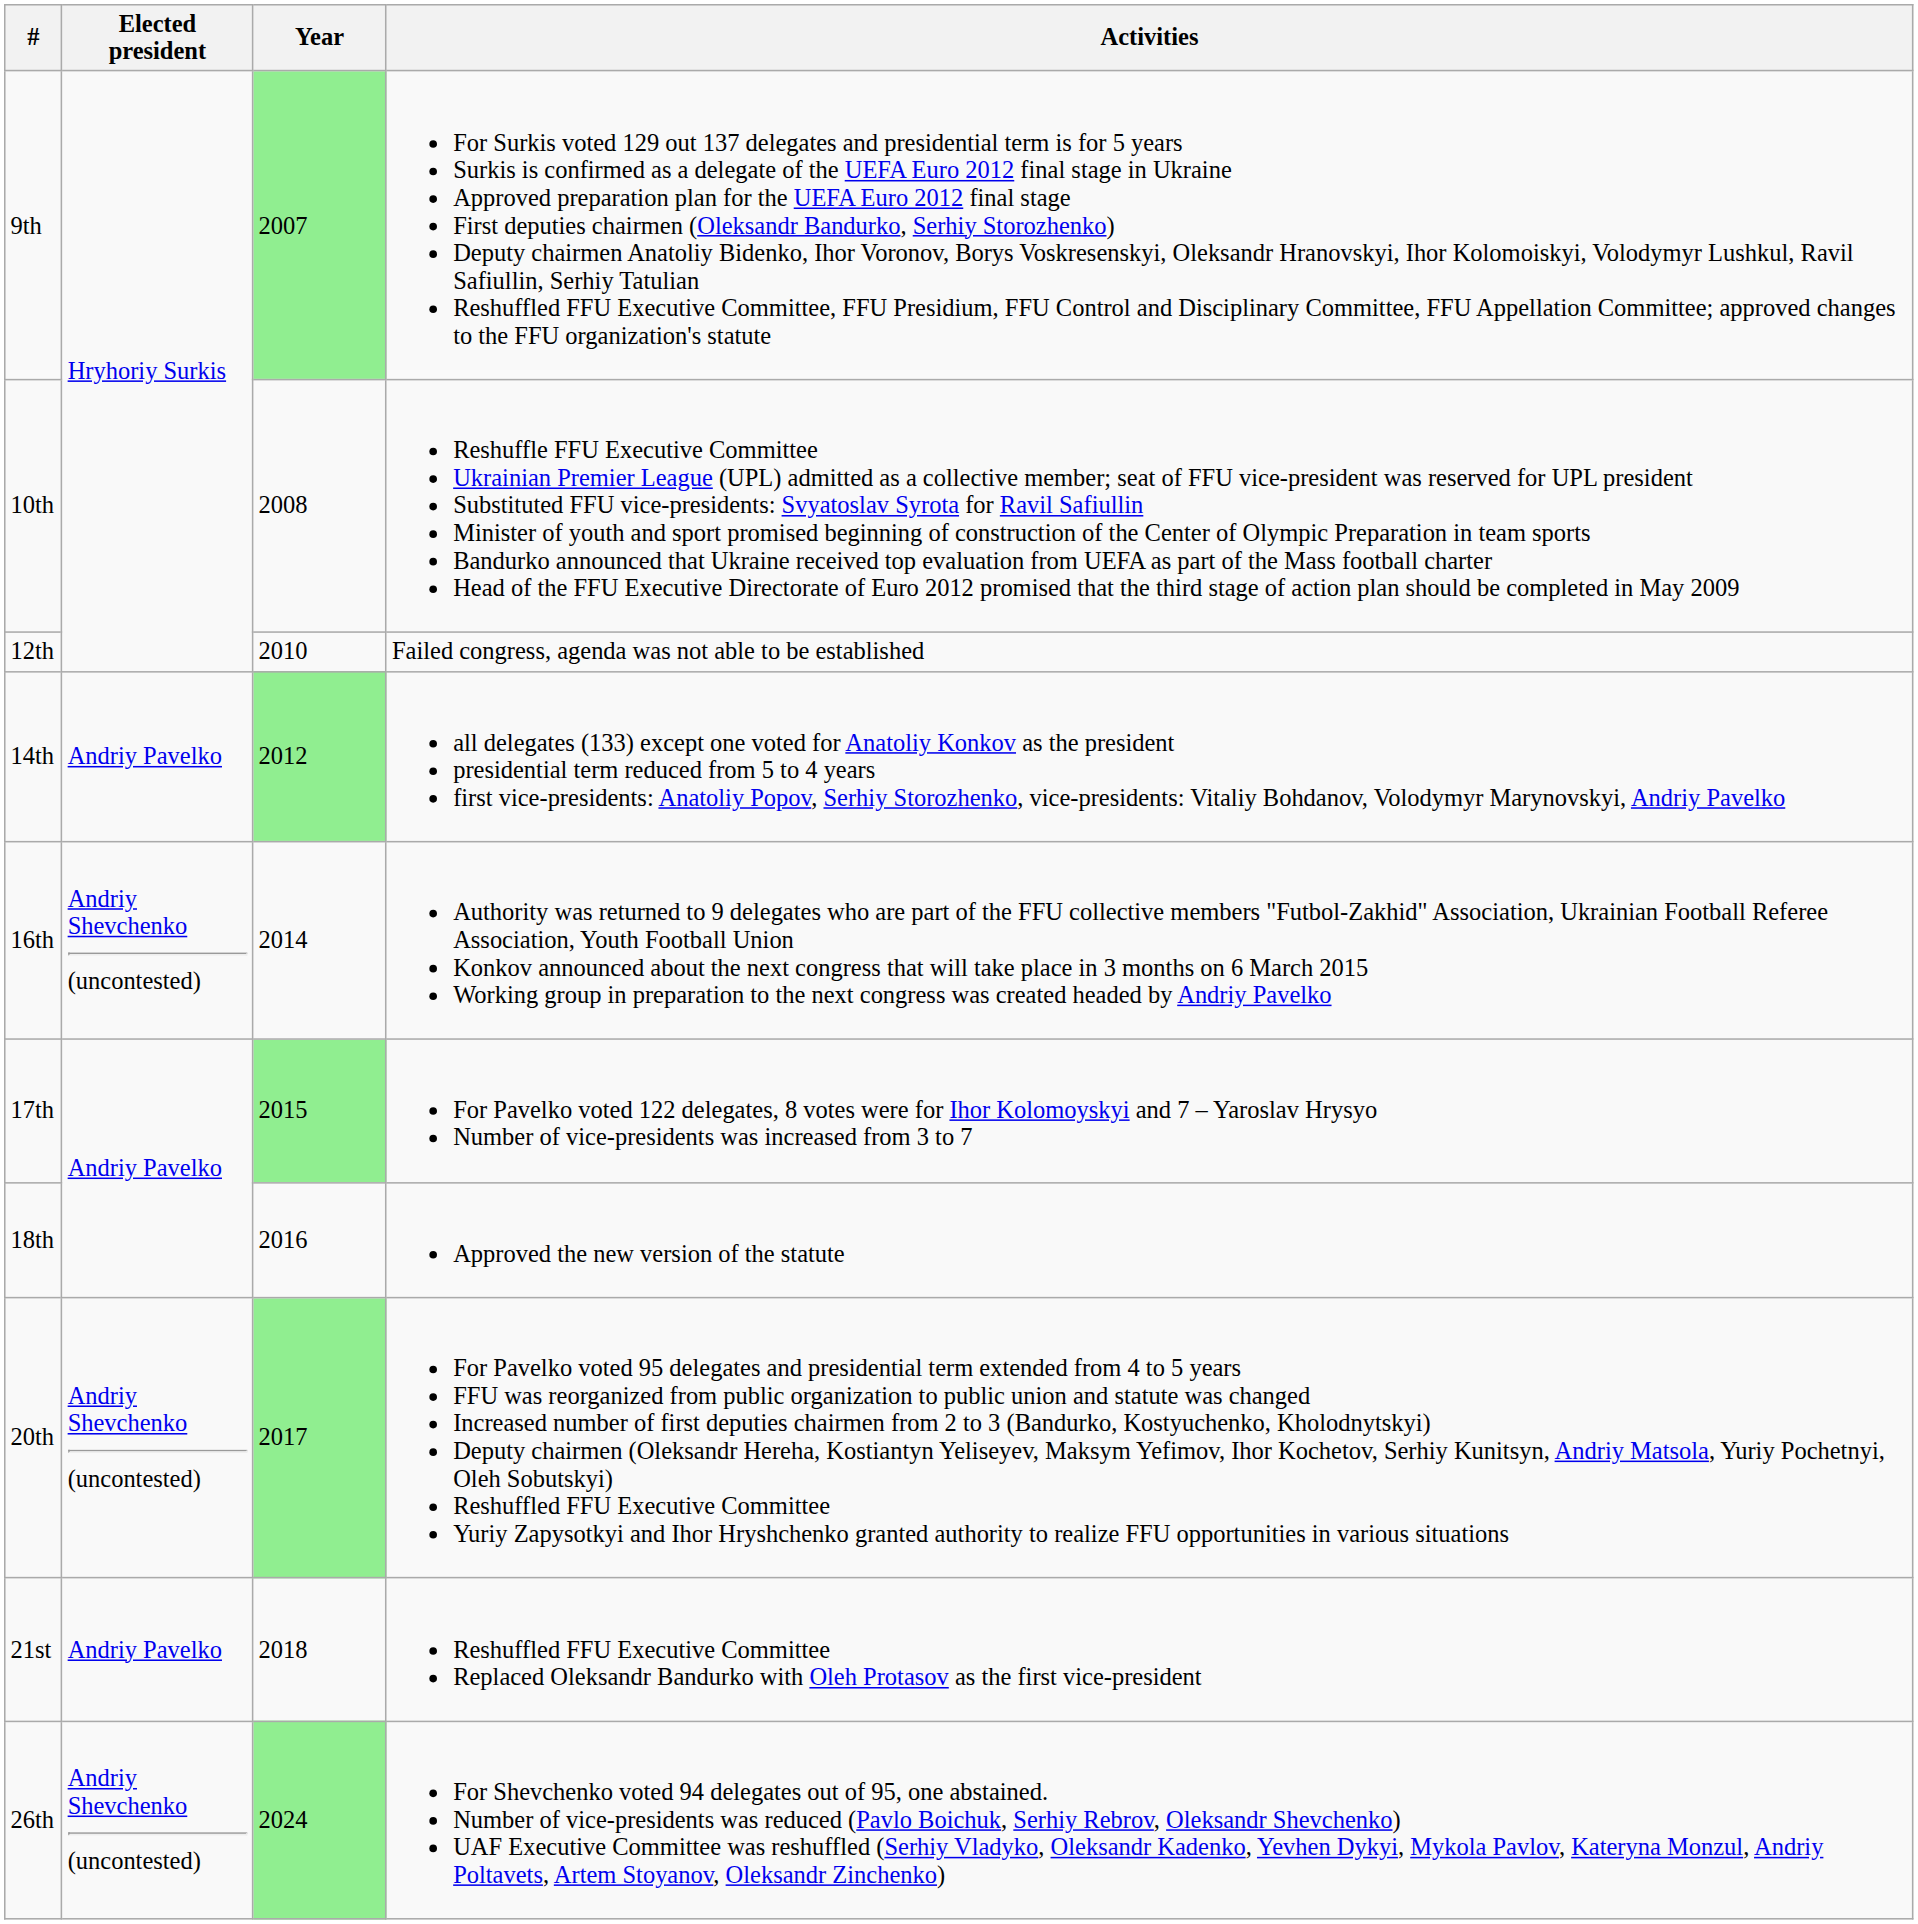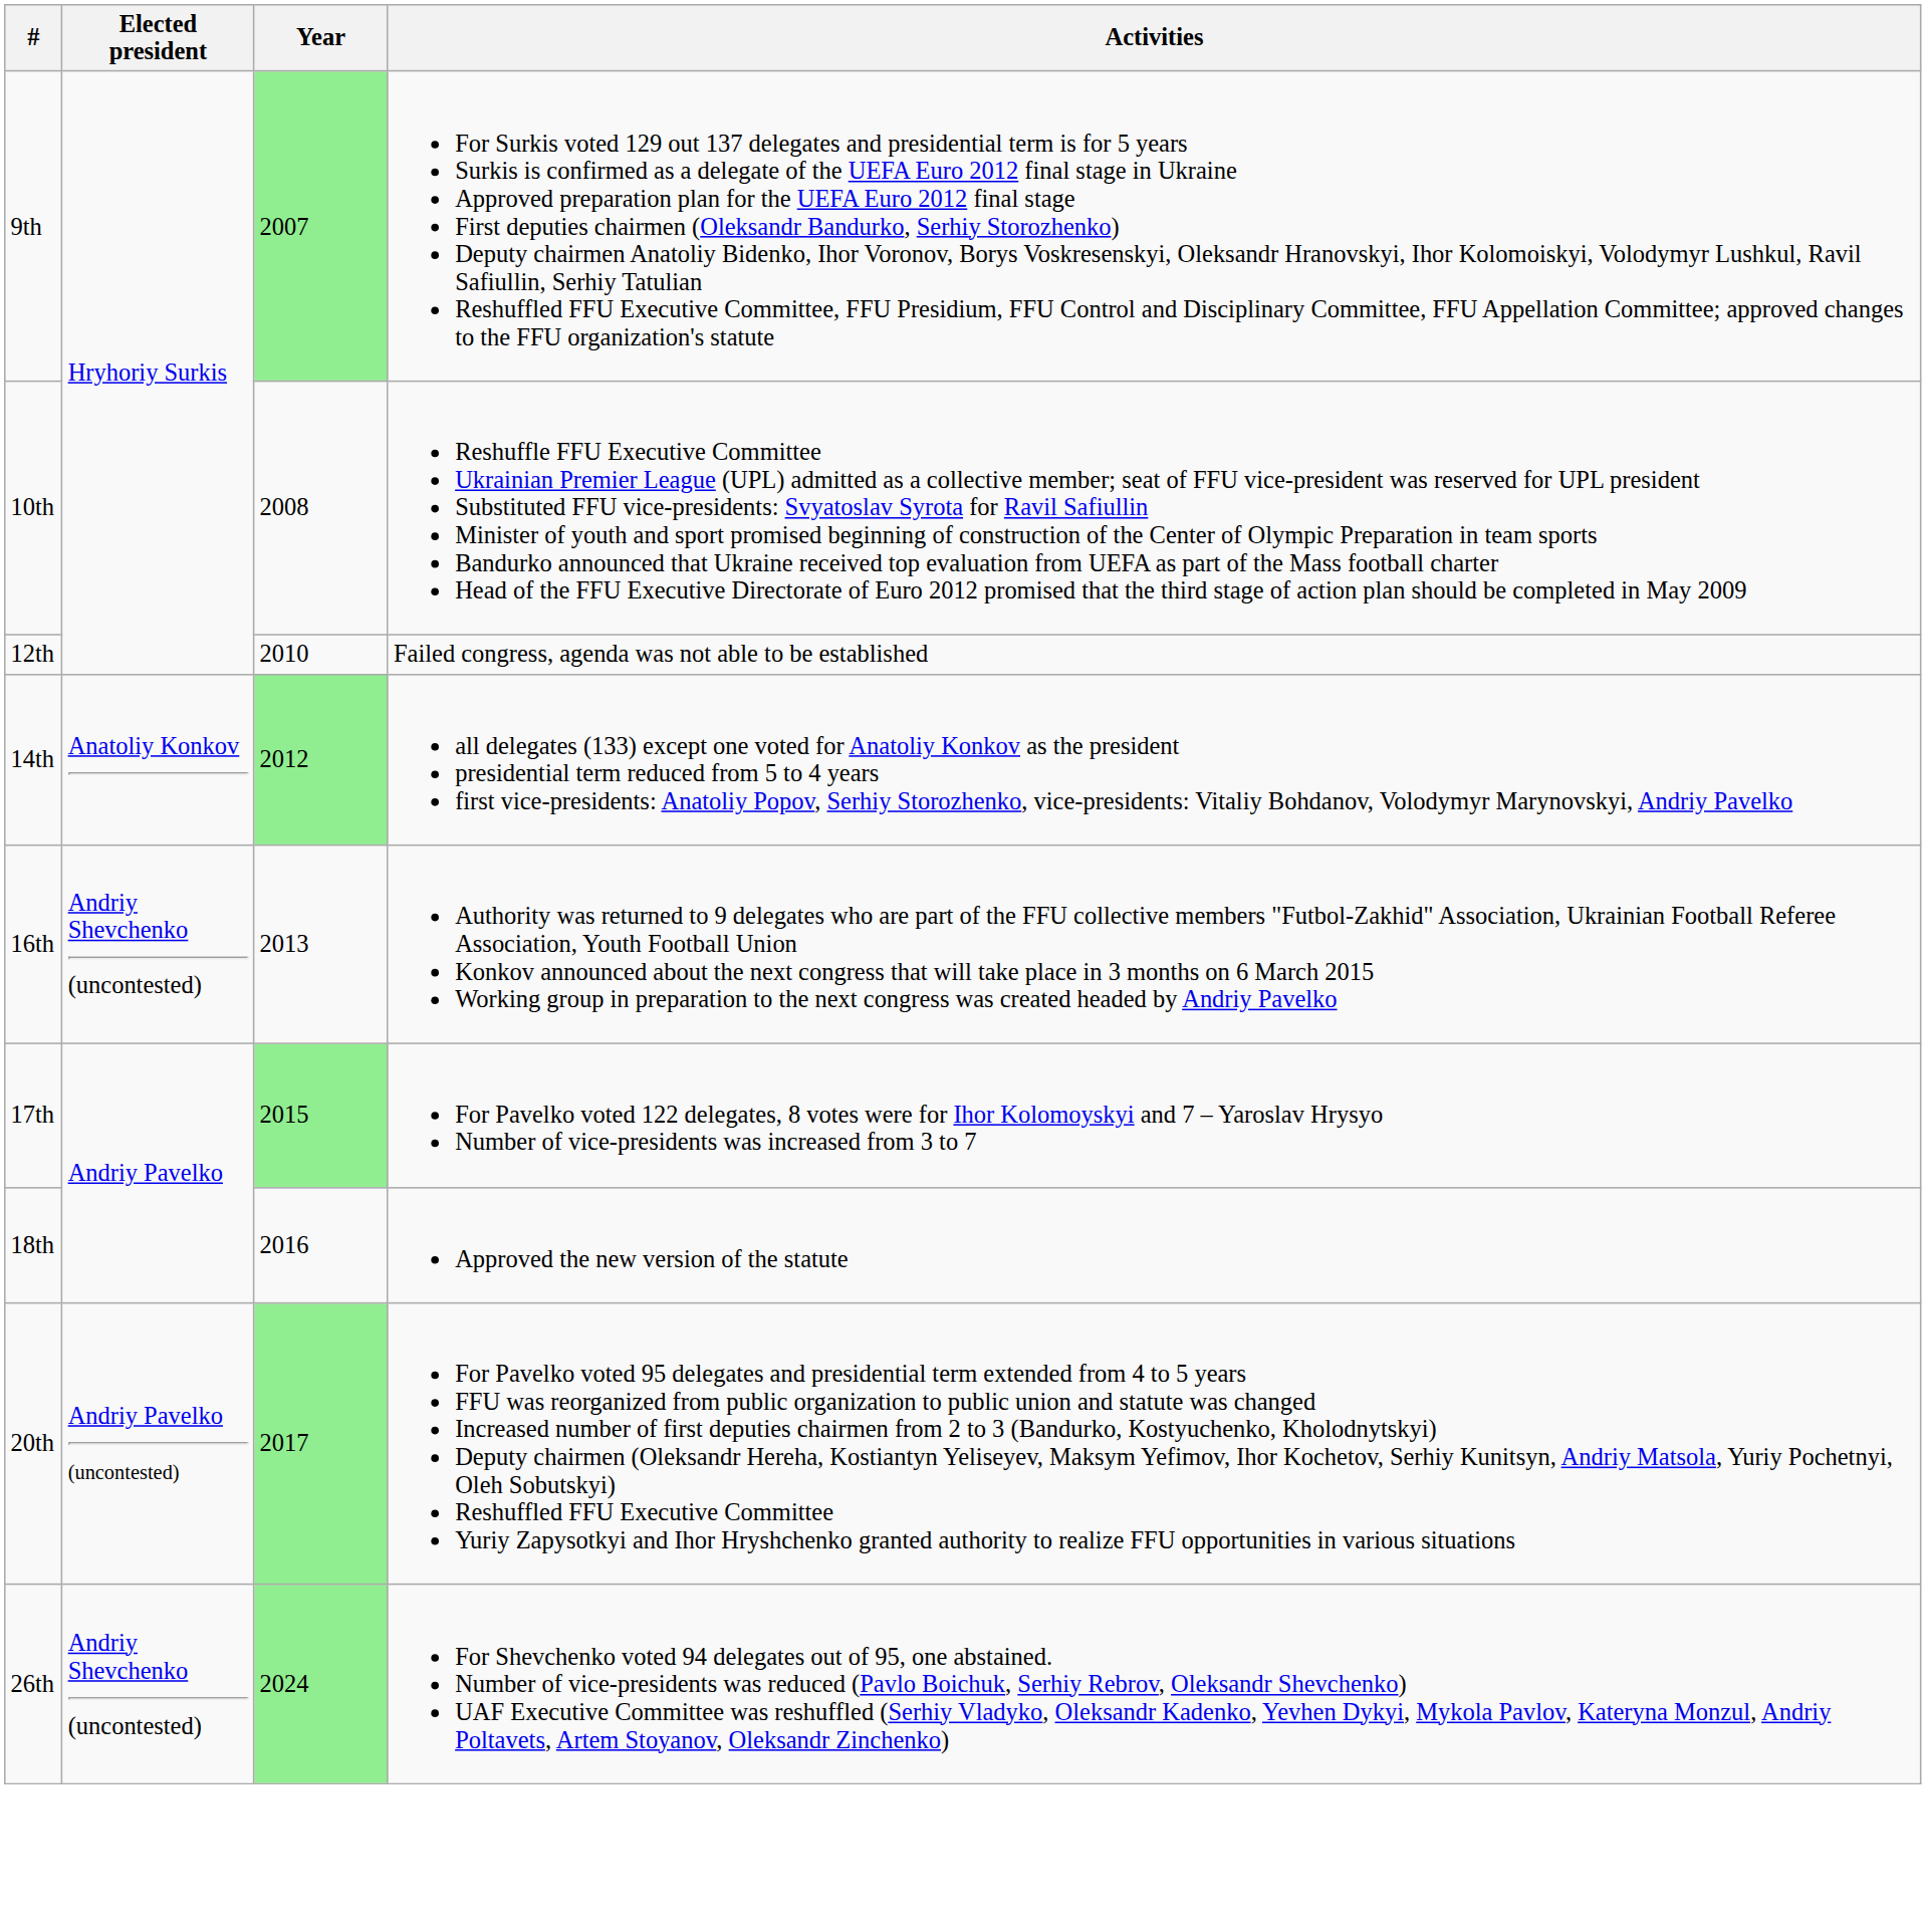 <table class="wikitable" style="text-align:left;">
 <tr>
 <th style="width:3%;">#</th>
 <th style="width:10%;">Elected president</th>
 <th style="width:7%;">Year</th>
 <th>Activities</th>
 </tr>
 <tr style=>
 <td>9th</td>
 <td rowspan=3><a href='#'>Hryhoriy Surkis</a></td>
 <td bgcolor=lightgreen>2007</td>
 <td align=left><br><ul><li>For Surkis voted 129 out 137 delegates and presidential term is for 5 years</li><li>Surkis is confirmed as a delegate of the <a href='#'>UEFA Euro 2012</a> final stage in Ukraine</li><li>Approved preparation plan for the <a href='#'>UEFA Euro 2012</a> final stage</li><li>First deputies chairmen (<a href='#'>Oleksandr Bandurko</a>, <a href='#'>Serhiy Storozhenko</a>)</li><li>Deputy chairmen Anatoliy Bidenko, Ihor Voronov, Borys Voskresenskyi, Oleksandr Hranovskyi, Ihor Kolomoiskyi, Volodymyr Lushkul, Ravil Safiullin, Serhiy Tatulian</li><li>Reshuffled FFU Executive Committee, FFU Presidium, FFU Control and Disciplinary Committee, FFU Appellation Committee; approved changes to the FFU organization's statute</li></ul></td>
 </tr>
 <tr style=>
 <td>10th</td>
 <td>2008</td>
 <td align=left><br><ul><li>Reshuffle FFU Executive Committee</li><li><a href='#'>Ukrainian Premier League</a> (UPL) admitted as a collective member; seat of FFU vice-president was reserved for UPL president</li><li>Substituted FFU vice-presidents: <a href='#'>Svyatoslav Syrota</a> for <a href='#'>Ravil Safiullin</a></li><li>Minister of youth and sport promised beginning of construction of the Center of Olympic Preparation in team sports</li><li>Bandurko announced that Ukraine received top evaluation from UEFA as part of the Mass football charter</li><li>Head of the FFU Executive Directorate of Euro 2012 promised that the third stage of action plan should be completed in May 2009</li></ul></td>
 </tr>
 <tr style=>
 <td>12th</td>
 <td>2010</td>
 <td align=left>Failed congress, agenda was not able to be established</td>
 </tr>
 <tr style=>
 <td>14th</td>
-<td><a href='#'>Andriy Pavelko</a></td>
+<td><a href='#'>Anatoliy Konkov</a><hr></td>
 <td bgcolor=lightgreen>2012</td>
 <td align=left><br><ul><li>all delegates (133) except one voted for <a href='#'>Anatoliy Konkov</a> as the president</li><li>presidential term reduced from 5 to 4 years</li><li>first vice-presidents: <a href='#'>Anatoliy Popov</a>, <a href='#'>Serhiy Storozhenko</a>, vice-presidents: Vitaliy Bohdanov, Volodymyr Marynovskyi, <a href='#'>Andriy Pavelko</a></li></ul></td>
 </tr>
 <tr style=>
 <td>16th</td>
 <td><a href='#'>Andriy Shevchenko</a><hr>(uncontested)</td>
-<td>2014</td>
+<td>2013</td>
 <td align=left><br><ul><li>Authority was returned to 9 delegates who are part of the FFU collective members "Futbol-Zakhid" Association, Ukrainian Football Referee Association, Youth Football Union</li><li>Konkov announced about the next congress that will take place in 3 months on 6 March 2015</li><li>Working group in preparation to the next congress was created headed by <a href='#'>Andriy Pavelko</a></li></ul></td>
 </tr>
 <tr style=>
 <td>17th</td>
 <td rowspan=2><a href='#'>Andriy Pavelko</a></td>
 <td bgcolor=lightgreen>2015</td>
 <td align=left><br><ul><li>For Pavelko voted 122 delegates, 8 votes were for <a href='#'>Ihor Kolomoyskyi</a> and 7 – Yaroslav Hrysyo</li><li>Number of vice-presidents was increased from 3 to 7</li></ul></td>
 </tr>
 <tr style=>
 <td>18th</td>
 <td>2016</td>
 <td align=left><br><ul><li>Approved the new version of the statute</li></ul></td>
 </tr>
 <tr style=>
 <td>20th</td>
-<td><a href='#'>Andriy Shevchenko</a><hr>(uncontested)</td>
+<td><a href='#'>Andriy Pavelko</a><hr><small>(uncontested)</small></td>
 <td bgcolor=lightgreen>2017</td>
 <td align=left><br><ul><li>For Pavelko voted 95 delegates and presidential term extended from 4 to 5 years</li><li>FFU was reorganized from public organization to public union and statute was changed</li><li>Increased number of first deputies chairmen from 2 to 3 (Bandurko, Kostyuchenko, Kholodnytskyi)</li><li>Deputy chairmen (Oleksandr Hereha, Kostiantyn Yeliseyev, Maksym Yefimov, Ihor Kochetov, Serhiy Kunitsyn, <a href='#'>Andriy Matsola</a>, Yuriy Pochetnyi, Oleh Sobutskyi)</li><li>Reshuffled FFU Executive Committee</li><li>Yuriy Zapysotkyi and Ihor Hryshchenko granted authority to realize FFU opportunities in various situations</li></ul></td>
-</tr>
-<tr style=>
-<td>21st</td>
-<td><a href='#'>Andriy Pavelko</a></td>
-<td>2018</td>
-<td align=left><br><ul><li>Reshuffled FFU Executive Committee</li><li>Replaced Oleksandr Bandurko with <a href='#'>Oleh Protasov</a> as the first vice-president</li></ul></td>
 </tr>
 <tr style=>
 <td>26th</td>
 <td><a href='#'>Andriy Shevchenko</a><hr>(uncontested)</td>
 <td bgcolor=lightgreen>2024</td>
 <td align=left><br><ul><li>For Shevchenko voted 94 delegates out of 95, one abstained.</li><li>Number of vice-presidents was reduced (<a href='#'>Pavlo Boichuk</a>, <a href='#'>Serhiy Rebrov</a>, <a href='#'>Oleksandr Shevchenko</a>)</li><li>UAF Executive Committee was reshuffled (<a href='#'>Serhiy Vladyko</a>, <a href='#'>Oleksandr Kadenko</a>, <a href='#'>Yevhen Dykyi</a>, <a href='#'>Mykola Pavlov</a>, <a href='#'>Kateryna Monzul</a>, <a href='#'>Andriy Poltavets</a>, <a href='#'>Artem Stoyanov</a>, <a href='#'>Oleksandr Zinchenko</a>)</li></ul></td>
 </tr>
 </table>
